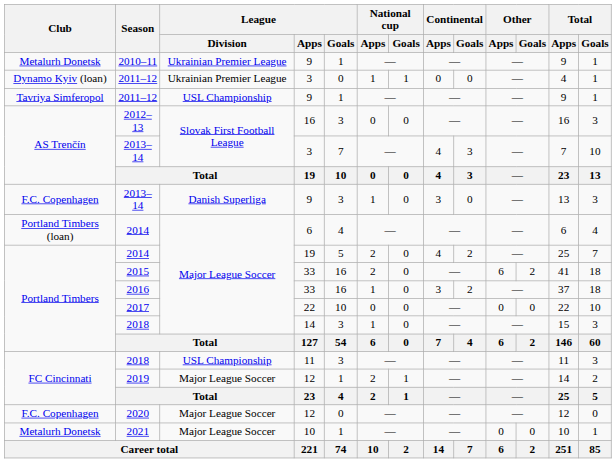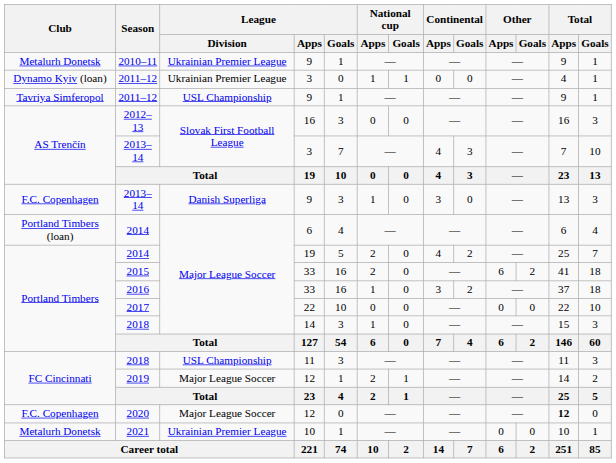 <table class="wikitable" style="text-align:center">
 <tr>
 <th rowspan="2">Club</th>
 <th rowspan="2">Season</th>
 <th colspan="3">League</th>
 <th colspan="2">National cup</th>
 <th colspan="2">Continental</th>
 <th colspan="2">Other</th>
 <th colspan="2">Total</th>
 </tr>
 <tr>
 <th>Division</th>
 <th>Apps</th>
 <th>Goals</th>
 <th>Apps</th>
 <th>Goals</th>
 <th>Apps</th>
 <th>Goals</th>
 <th>Apps</th>
 <th>Goals</th>
 <th>Apps</th>
 <th>Goals</th>
 </tr>
 <tr>
 <td><a href='#'>Metalurh Donetsk</a></td>
 <td><a href='#'>2010–11</a></td>
 <td><a href='#'>Ukrainian Premier League</a></td>
 <td>9</td>
 <td>1</td>
 <td colspan="2">—</td>
 <td colspan="2">—</td>
 <td colspan="2">—</td>
 <td>9</td>
 <td>1</td>
 </tr>
 <tr>
 <td><a href='#'>Dynamo Kyiv</a> (loan)</td>
 <td><a href='#'>2011–12</a></td>
 <td>Ukrainian Premier League</td>
 <td>3</td>
 <td>0</td>
 <td>1</td>
 <td>1</td>
 <td>0</td>
 <td>0</td>
 <td colspan="2">—</td>
 <td>4</td>
 <td>1</td>
 </tr>
 <tr>
 <td><a href='#'>Tavriya Simferopol</a></td>
 <td><a href='#'>2011–12</a></td>
 <td><a href='#'>USL Championship</a></td>
 <td>9</td>
 <td>1</td>
 <td colspan="2">—</td>
 <td colspan="2">—</td>
 <td colspan="2">—</td>
 <td>9</td>
 <td>1</td>
 </tr>
 <tr>
 <td rowspan="3"><a href='#'>AS Trenčín</a></td>
 <td><a href='#'>2012–13</a></td>
 <td rowspan="2"><a href='#'>Slovak First Football League</a></td>
 <td>16</td>
 <td>3</td>
 <td>0</td>
 <td>0</td>
 <td colspan="2">—</td>
 <td colspan="2">—</td>
 <td>16</td>
 <td>3</td>
 </tr>
 <tr>
 <td><a href='#'>2013–14</a></td>
 <td>3</td>
 <td>7</td>
 <td colspan="2">—</td>
 <td>4</td>
 <td>3</td>
 <td colspan="2">—</td>
 <td>7</td>
 <td>10</td>
 </tr>
 <tr>
 <th colspan="2">Total</th>
 <th>19</th>
 <th>10</th>
 <th>0</th>
 <th>0</th>
 <th>4</th>
 <th>3</th>
 <th colspan="2">—</th>
 <th>23</th>
 <th>13</th>
 </tr>
 <tr>
 <td><a href='#'>F.C. Copenhagen</a></td>
 <td><a href='#'>2013–14</a></td>
 <td><a href='#'>Danish Superliga</a></td>
 <td>9</td>
 <td>3</td>
 <td>1</td>
 <td>0</td>
 <td>3</td>
 <td>0</td>
 <td colspan="2">—</td>
 <td>13</td>
 <td>3</td>
 </tr>
 <tr>
 <td><a href='#'>Portland Timbers</a> (loan)</td>
 <td><a href='#'>2014</a></td>
 <td rowspan="6"><a href='#'>Major League Soccer</a></td>
 <td>6</td>
 <td>4</td>
 <td colspan="2">—</td>
 <td colspan="2">—</td>
 <td colspan="2">—</td>
 <td>6</td>
 <td>4</td>
 </tr>
 <tr>
 <td rowspan="6"><a href='#'>Portland Timbers</a></td>
 <td><a href='#'>2014</a></td>
 <td>19</td>
 <td>5</td>
 <td>2</td>
 <td>0</td>
 <td>4</td>
 <td>2</td>
 <td colspan="2">—</td>
 <td>25</td>
 <td>7</td>
 </tr>
 <tr>
 <td><a href='#'>2015</a></td>
 <td>33</td>
 <td>16</td>
 <td>2</td>
 <td>0</td>
 <td colspan="2">—</td>
 <td>6</td>
 <td>2</td>
 <td>41</td>
 <td>18</td>
 </tr>
 <tr>
 <td><a href='#'>2016</a></td>
 <td>33</td>
 <td>16</td>
 <td>1</td>
 <td>0</td>
 <td>3</td>
 <td>2</td>
 <td colspan="2">—</td>
 <td>37</td>
 <td>18</td>
 </tr>
 <tr>
 <td><a href='#'>2017</a></td>
 <td>22</td>
 <td>10</td>
 <td>0</td>
 <td>0</td>
 <td colspan="2">—</td>
 <td>0</td>
 <td>0</td>
 <td>22</td>
 <td>10</td>
 </tr>
 <tr>
 <td><a href='#'>2018</a></td>
 <td>14</td>
 <td>3</td>
 <td>1</td>
 <td>0</td>
 <td colspan="2">—</td>
 <td colspan="2">—</td>
 <td>15</td>
 <td>3</td>
 </tr>
 <tr>
 <th colspan="2">Total</th>
 <th>127</th>
 <th>54</th>
 <th>6</th>
 <th>0</th>
 <th>7</th>
 <th>4</th>
 <th>6</th>
 <th>2</th>
 <th>146</th>
 <th>60</th>
 </tr>
 <tr>
 <td rowspan="3"><a href='#'>FC Cincinnati</a></td>
 <td><a href='#'>2018</a></td>
 <td><a href='#'>USL Championship</a></td>
 <td>11</td>
 <td>3</td>
 <td colspan="2">—</td>
 <td colspan="2">—</td>
 <td colspan="2">—</td>
 <td>11</td>
 <td>3</td>
 </tr>
 <tr>
 <td><a href='#'>2019</a></td>
 <td>Major League Soccer</td>
 <td>12</td>
 <td>1</td>
 <td>2</td>
 <td>1</td>
 <td colspan="2">—</td>
 <td colspan="2">—</td>
 <td>14</td>
 <td>2</td>
 </tr>
 <tr>
 <th colspan="2">Total</th>
 <th>23</th>
 <th>4</th>
 <th>2</th>
 <th>1</th>
 <th colspan="2">—</th>
 <th colspan="2">—</th>
 <th>25</th>
 <th>5</th>
 </tr>
 <tr>
 <td><a href='#'>F.C. Copenhagen</a></td>
 <td><a href='#'>2020</a></td>
 <td>Major League Soccer</td>
 <td>12</td>
 <td>0</td>
 <td colspan="2">—</td>
 <td colspan="2">—</td>
 <td colspan="2">—</td>
-<td>12</td>
+<td><strong>12</strong></td>
 <td>0</td>
 </tr>
 <tr>
 <td><a href='#'>Metalurh Donetsk</a></td>
 <td><a href='#'>2021</a></td>
-<td>Major League Soccer</td>
+<td><a href='#'>Ukrainian Premier League</a></td>
 <td>10</td>
 <td>1</td>
 <td colspan="2">—</td>
 <td colspan="2">—</td>
 <td>0</td>
 <td>0</td>
 <td>10</td>
 <td>1</td>
 </tr>
 <tr>
 <th colspan="3">Career total</th>
 <th>221</th>
 <th>74</th>
 <th>10</th>
 <th>2</th>
 <th>14</th>
 <th>7</th>
 <th>6</th>
 <th>2</th>
 <th>251</th>
 <th>85</th>
 </tr>
 </table>
